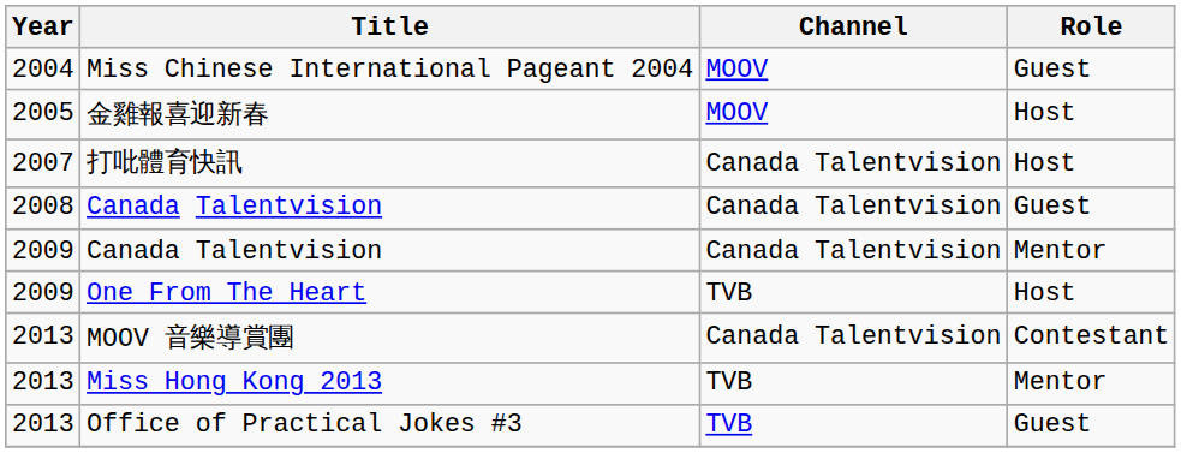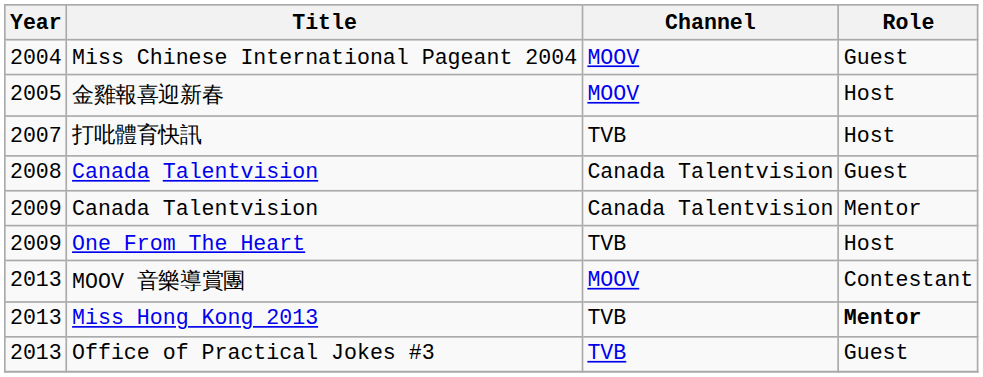 <table class="wikitable sortable">
 <tr>
 <th>Year</th>
 <th>Title</th>
 <th>Channel</th>
 <th>Role</th>
 </tr>
 <tr>
 <td>2004</td>
 <td>Miss Chinese International Pageant 2004</td>
 <td><a href='#'>MOOV</a></td>
 <td>Guest</td>
 </tr>
 <tr>
 <td>2005</td>
 <td>金雞報喜迎新春</td>
 <td><a href='#'>MOOV</a></td>
 <td>Host</td>
 </tr>
 <tr>
 <td>2007</td>
 <td>打吡體育快訊</td>
-<td>Canada Talentvision</td>
+<td>TVB</td>
 <td>Host</td>
 </tr>
 <tr>
 <td>2008</td>
 <td><a href='#'>Canada</a> <a href='#'>Talentvision</a></td>
 <td>Canada Talentvision</td>
 <td>Guest</td>
 </tr>
 <tr>
 <td>2009</td>
 <td>Canada Talentvision</td>
 <td>Canada Talentvision</td>
 <td>Mentor</td>
 </tr>
 <tr>
 <td>2009</td>
 <td><a href='#'>One From The Heart</a></td>
 <td>TVB</td>
 <td>Host</td>
 </tr>
 <tr>
 <td>2013</td>
 <td>MOOV 音樂導賞團</td>
-<td>Canada Talentvision</td>
+<td><a href='#'>MOOV</a></td>
 <td>Contestant</td>
 </tr>
 <tr>
 <td>2013</td>
 <td><a href='#'>Miss Hong Kong 2013</a></td>
 <td>TVB</td>
-<td>Mentor</td>
+<td><strong>Mentor</strong></td>
 </tr>
 <tr>
 <td>2013</td>
 <td>Office of Practical Jokes #3</td>
 <td><a href='#'>TVB</a></td>
 <td>Guest</td>
 </tr>
 <tr>
 </tr>
 </table>
